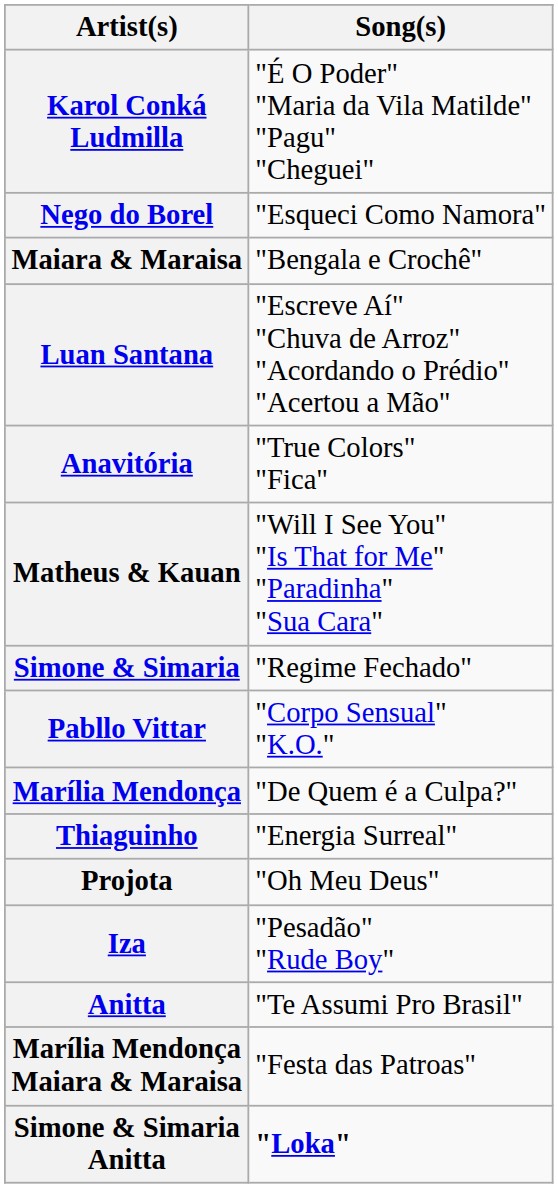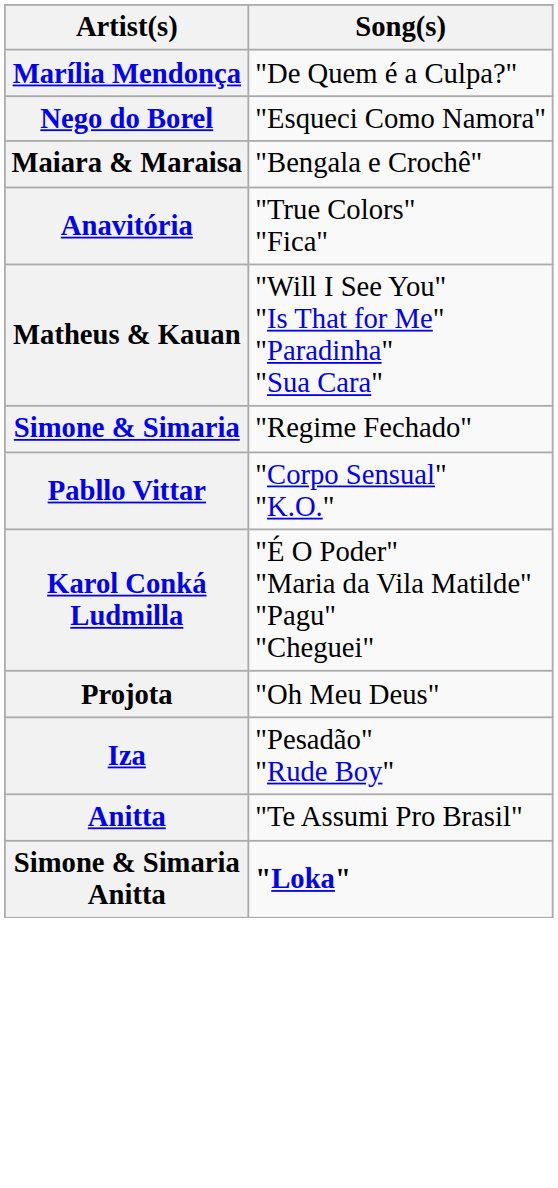 <table class="wikitable plainrowheaders">
 <tr>
 <th scope="col">Artist(s)</th>
 <th scope="col">Song(s)</th>
 </tr>
 <tr>
-<th scope="row"><a href='#'>Karol Conká</a><br><a href='#'>Ludmilla</a></th>
-<td>"É O Poder"<br>"Maria da Vila Matilde"<br>"Pagu"<br>"Cheguei"</td>
+<th scope="row"><a href='#'>Marília Mendonça</a></th>
+<td>"De Quem é a Culpa?"</td>
 </tr>
 <tr>
 <th scope="row"><a href='#'>Nego do Borel</a></th>
 <td>"Esqueci Como Namora" </td>
 </tr>
 <tr>
 <th scope="row">Maiara & Maraisa</th>
 <td>"Bengala e Crochê"</td>
-</tr>
-<tr>
-<th scope="row"><a href='#'>Luan Santana</a></th>
-<td>"Escreve Aí"<br>"Chuva de Arroz"<br>"Acordando o Prédio"<br>"Acertou a Mão"</td>
 </tr>
 <tr>
 <th scope="row"><a href='#'>Anavitória</a></th>
 <td>"True Colors"<br>"Fica" </td>
 </tr>
 <tr>
 <th scope="row">Matheus & Kauan</th>
 <td>"Will I See You"<br>"<a href='#'>Is That for Me</a>"<br>"<a href='#'>Paradinha</a>"<br>"<a href='#'>Sua Cara</a>" </td>
 </tr>
 <tr>
 <th scope="row"><a href='#'>Simone & Simaria</a></th>
 <td>"Regime Fechado"</td>
 </tr>
 <tr>
 <th scope="row"><a href='#'>Pabllo Vittar</a></th>
 <td>"<a href='#'>Corpo Sensual</a>"<br>"<a href='#'>K.O.</a>"</td>
 </tr>
 <tr>
-<th scope="row"><a href='#'>Marília Mendonça</a></th>
-<td>"De Quem é a Culpa?"</td>
-</tr>
-<tr>
-<th scope="row"><a href='#'>Thiaguinho</a></th>
-<td>"Energia Surreal"</td>
+<th scope="row"><a href='#'>Karol Conká</a><br><a href='#'>Ludmilla</a></th>
+<td>"É O Poder"<br>"Maria da Vila Matilde"<br>"Pagu"<br>"Cheguei"</td>
 </tr>
 <tr>
 <th scope="row">Projota</th>
 <td>"Oh Meu Deus"</td>
 </tr>
 <tr>
 <th scope="row"><a href='#'>Iza</a></th>
 <td>"Pesadão" <br>"<a href='#'>Rude Boy</a>"</td>
 </tr>
 <tr>
 <th scope="row"><a href='#'>Anitta</a></th>
 <td>"Te Assumi Pro Brasil"</td>
 </tr>
 <tr>
-<th scope="row">Marília Mendonça<br>Maiara & Maraisa</th>
-<td>"Festa das Patroas"</td>
-</tr>
-<tr>
 <th scope="row">Simone & Simaria<br>Anitta</th>
 <td><strong>"<a href='#'>Loka</a>"</strong></td>
 </tr>
 </table>
